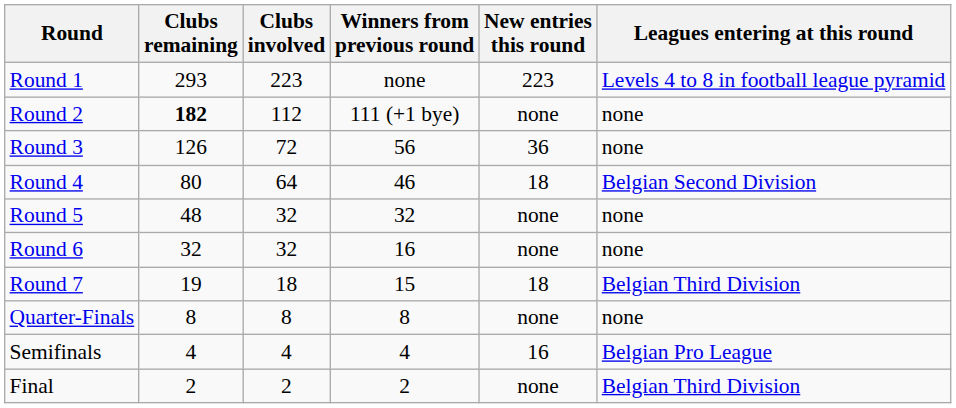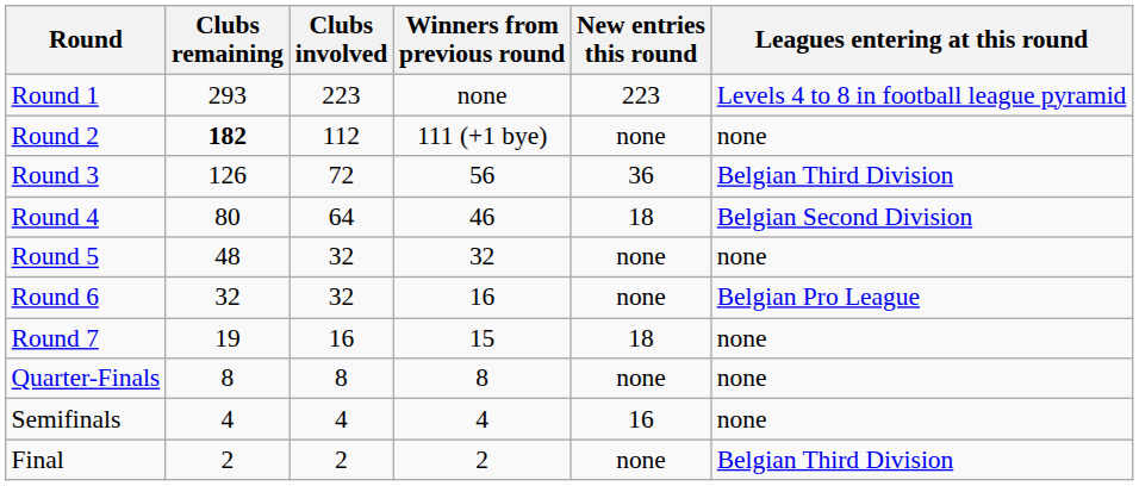 <table class="wikitable">
 <tr>
 <th>Round</th>
 <th>Clubs<br>remaining</th>
 <th>Clubs<br>involved</th>
 <th>Winners from<br>previous round</th>
 <th>New entries<br>this round</th>
 <th>Leagues entering at this round</th>
 </tr>
 <tr>
 <td><a href='#'>Round 1</a></td>
 <td style="text-align:center;">293</td>
 <td style="text-align:center;">223</td>
 <td style="text-align:center;">none</td>
 <td style="text-align:center;">223</td>
 <td><a href='#'>Levels 4 to 8 in football league pyramid</a></td>
 </tr>
 <tr>
 <td><a href='#'>Round 2</a></td>
 <td style="text-align:center;"><strong>182</strong></td>
 <td style="text-align:center;">112</td>
 <td style="text-align:center;">111 (+1 bye)</td>
 <td style="text-align:center;">none</td>
 <td>none</td>
 </tr>
 <tr>
 <td><a href='#'>Round 3</a></td>
 <td style="text-align:center;">126</td>
 <td style="text-align:center;">72</td>
 <td style="text-align:center;">56</td>
 <td style="text-align:center;">36</td>
-<td>none</td>
+<td><a href='#'>Belgian Third Division</a></td>
 </tr>
 <tr>
 <td><a href='#'>Round 4</a></td>
 <td style="text-align:center;">80</td>
 <td style="text-align:center;">64</td>
 <td style="text-align:center;">46</td>
 <td style="text-align:center;">18</td>
 <td><a href='#'>Belgian Second Division</a></td>
 </tr>
 <tr>
 <td><a href='#'>Round 5</a></td>
 <td style="text-align:center;">48</td>
 <td style="text-align:center;">32</td>
 <td style="text-align:center;">32</td>
 <td style="text-align:center;">none</td>
 <td>none</td>
 </tr>
 <tr>
 <td><a href='#'>Round 6</a></td>
 <td style="text-align:center;">32</td>
 <td style="text-align:center;">32</td>
 <td style="text-align:center;">16</td>
 <td style="text-align:center;">none</td>
-<td>none</td>
+<td><a href='#'>Belgian Pro League</a></td>
 </tr>
 <tr>
 <td><a href='#'>Round 7</a></td>
 <td style="text-align:center;">19</td>
-<td style="text-align:center;">18</td>
+<td style="text-align:center;">16</td>
 <td style="text-align:center;">15</td>
 <td style="text-align:center;">18</td>
-<td><a href='#'>Belgian Third Division</a></td>
+<td>none</td>
 </tr>
 <tr>
 <td><a href='#'>Quarter-Finals</a></td>
 <td style="text-align:center;">8</td>
 <td style="text-align:center;">8</td>
 <td style="text-align:center;">8</td>
 <td style="text-align:center;">none</td>
 <td>none</td>
 </tr>
 <tr>
 <td>Semifinals</td>
 <td style="text-align:center;">4</td>
 <td style="text-align:center;">4</td>
 <td style="text-align:center;">4</td>
 <td style="text-align:center;">16</td>
-<td><a href='#'>Belgian Pro League</a></td>
+<td>none</td>
 </tr>
 <tr>
 <td>Final</td>
 <td style="text-align:center;">2</td>
 <td style="text-align:center;">2</td>
 <td style="text-align:center;">2</td>
 <td style="text-align:center;">none</td>
 <td><a href='#'>Belgian Third Division</a></td>
 </tr>
 </table>
